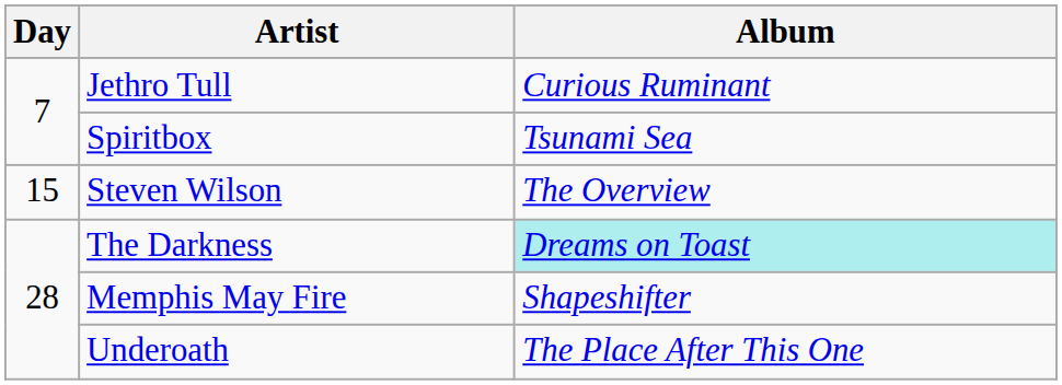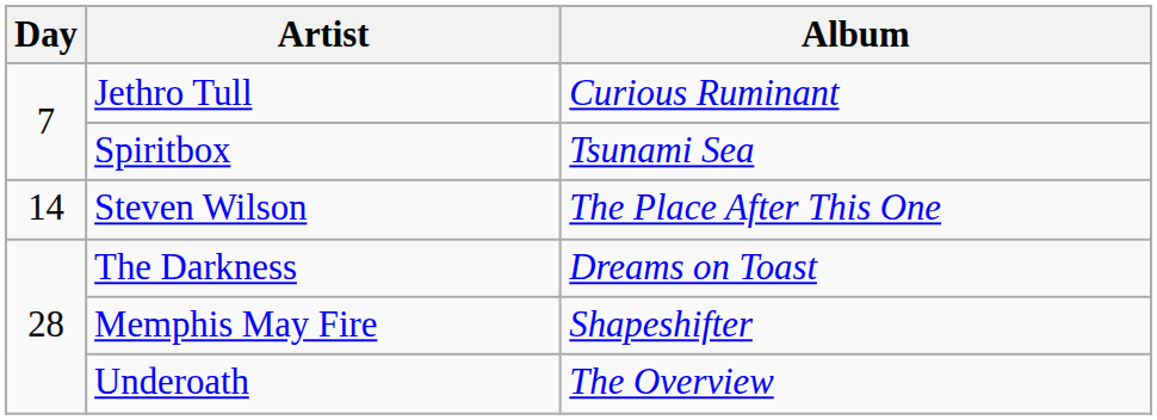 <table class="wikitable" id="table_February">
 <tr>
 <th style="width:20px;">Day</th>
 <th style="width:200px;">Artist</th>
 <th style="width:250px;">Album</th>
 </tr>
 <tr>
 <td style="text-align:center;" rowspan="2">7</td>
 <td><a href='#'>Jethro Tull</a></td>
 <td><em><a href='#'>Curious Ruminant</a></em></td>
 </tr>
 <tr>
 <td><a href='#'>Spiritbox</a></td>
 <td><em><a href='#'>Tsunami Sea</a></em></td>
 </tr>
 <tr>
-<td style="text-align:center;" rowspan="1">15</td>
+<td style="text-align:center;" rowspan="1">14</td>
 <td><a href='#'>Steven Wilson</a></td>
-<td><em><a href='#'>The Overview</a></em></td>
+<td><em><a href='#'>The Place After This One</a></em></td>
 </tr>
 <tr>
 <td style="text-align:center;" rowspan="3">28</td>
 <td><a href='#'>The Darkness</a></td>
-<td style="background: paleturquoise;"><em><a href='#'>Dreams on Toast</a></em></td>
+<td><em><a href='#'>Dreams on Toast</a></em></td>
 </tr>
 <tr>
 <td><a href='#'>Memphis May Fire</a></td>
 <td><em><a href='#'>Shapeshifter</a></em></td>
 </tr>
 <tr>
 <td><a href='#'>Underoath</a></td>
-<td><em><a href='#'>The Place After This One</a></em></td>
+<td><em><a href='#'>The Overview</a></em></td>
 </tr>
 </table>
